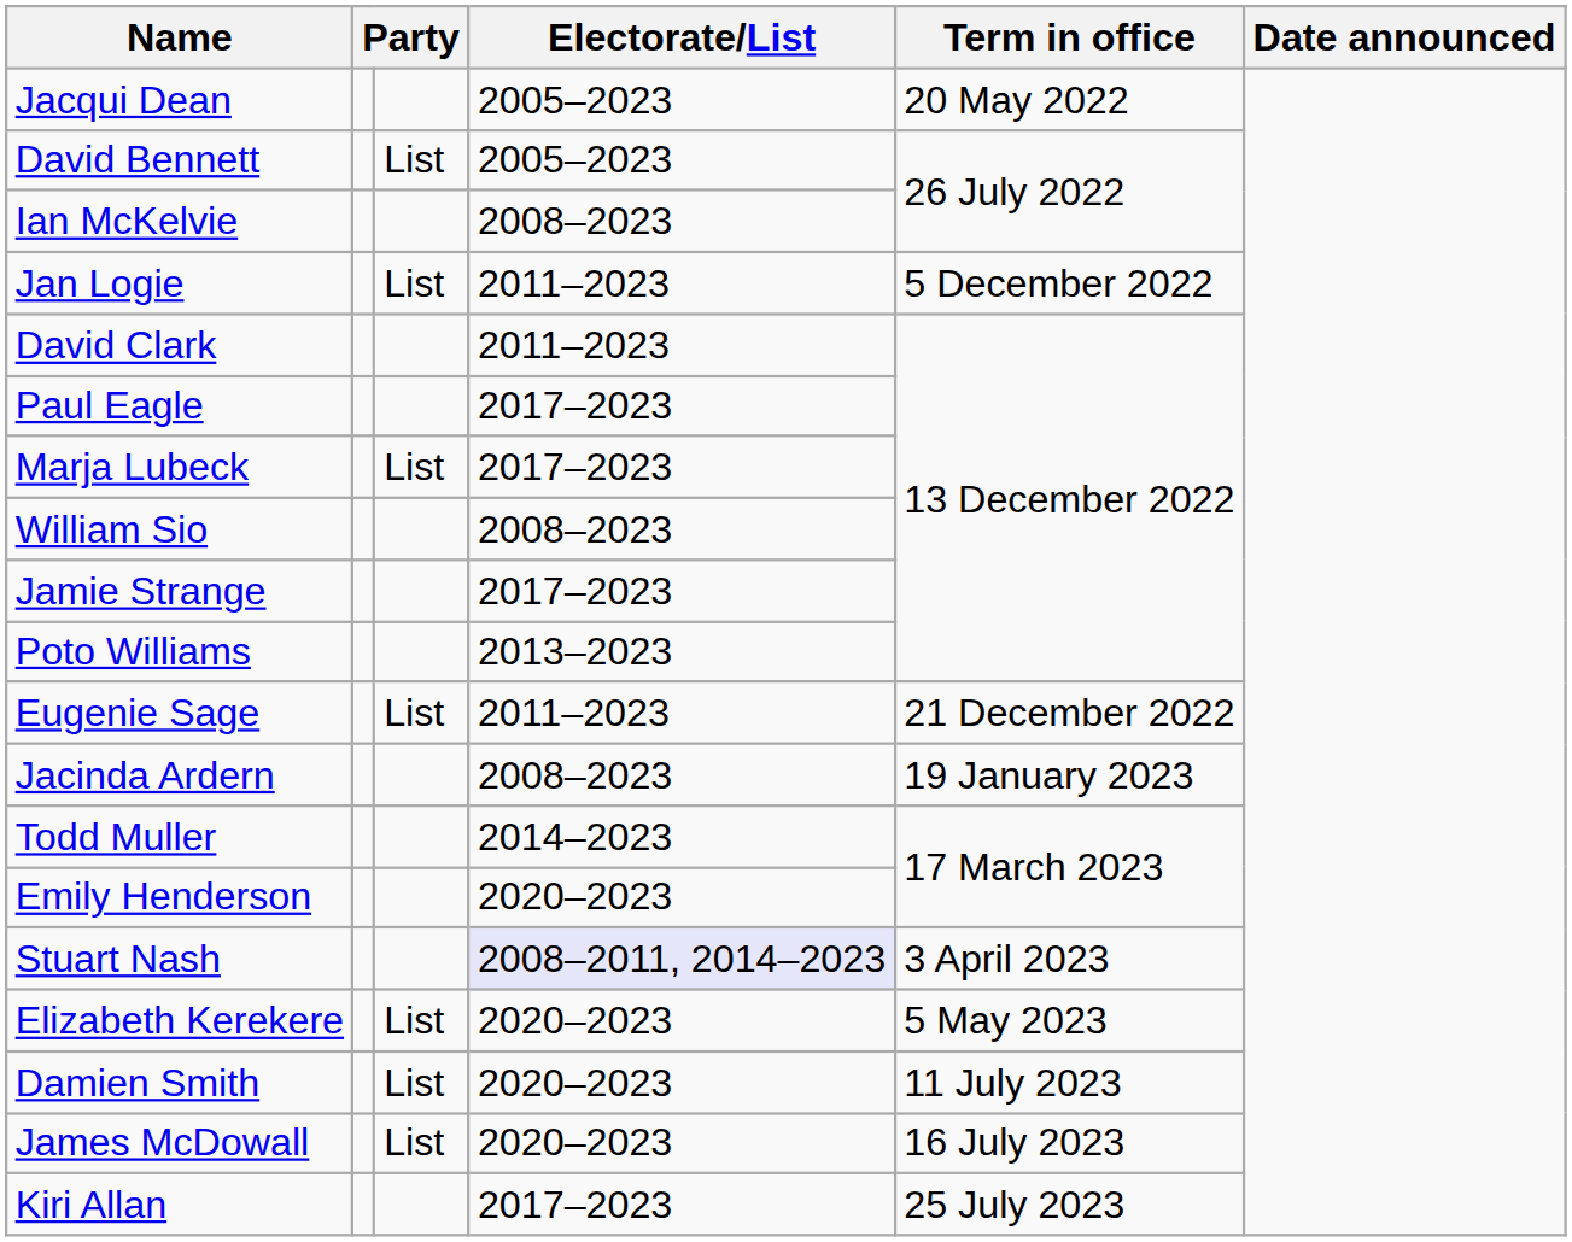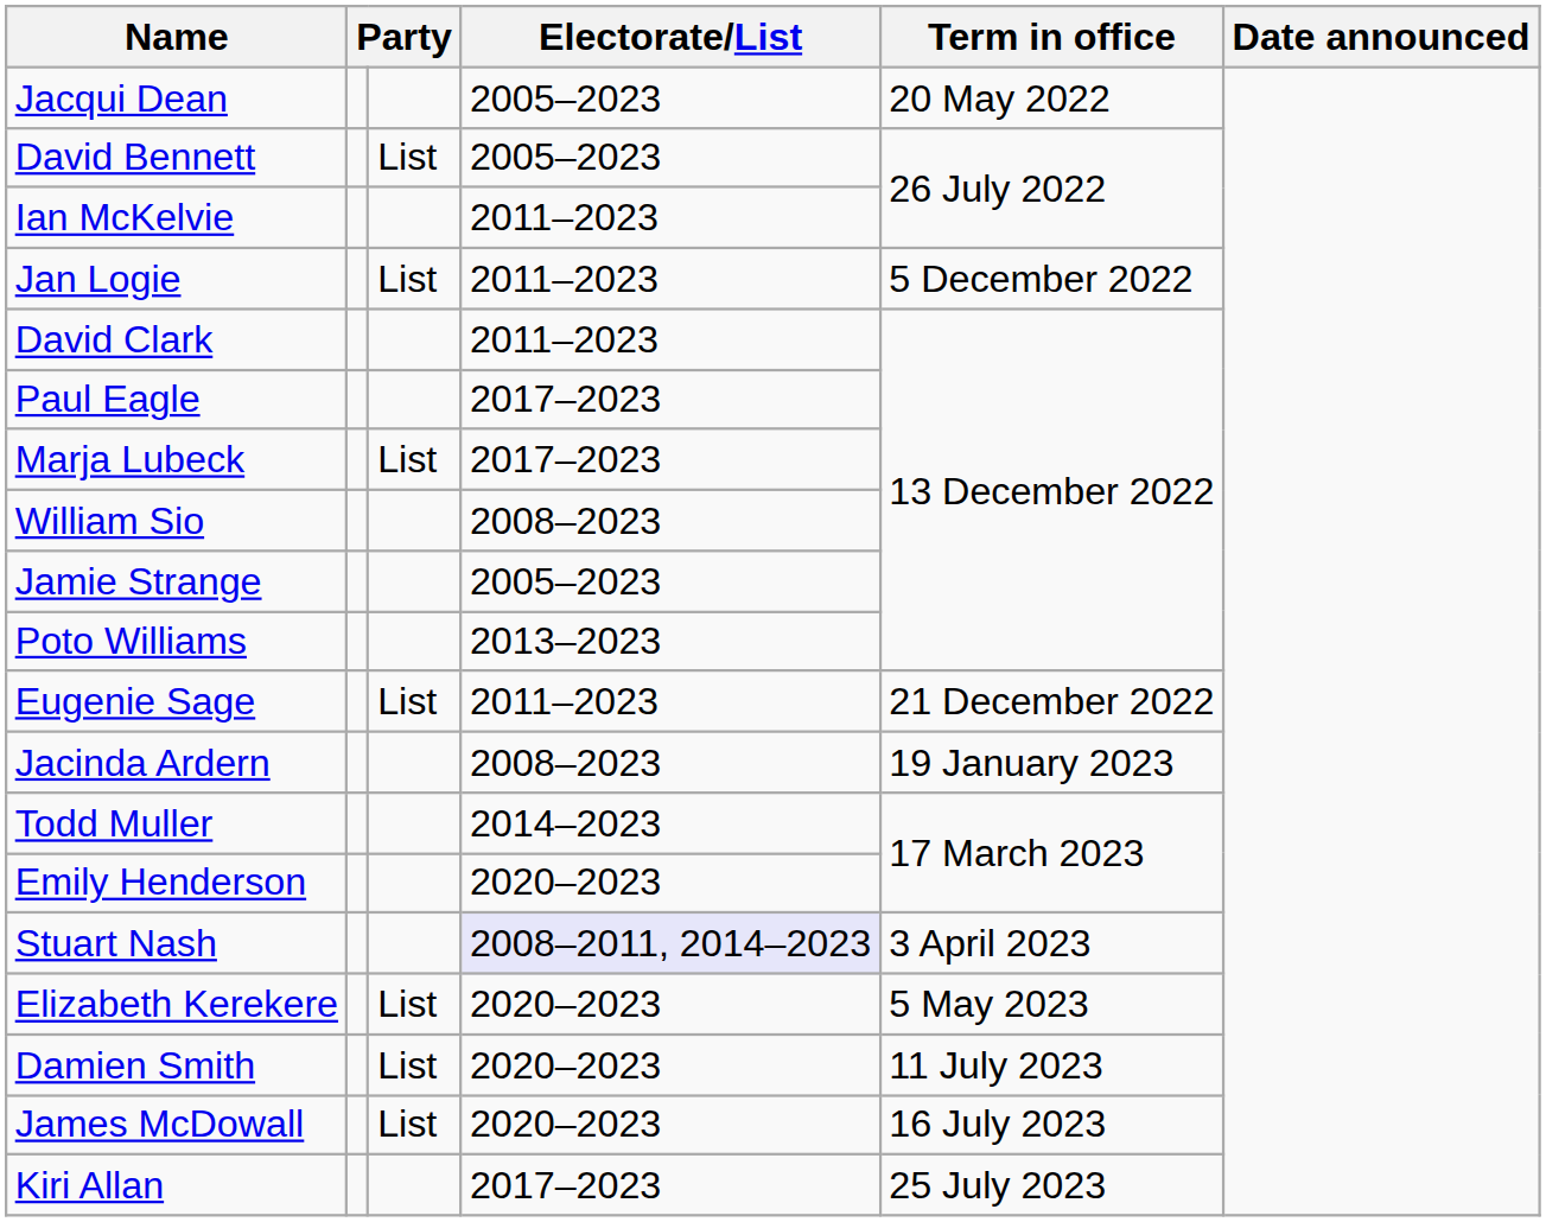 <table class="wikitable sortable" style="font-size:90%;">
 <tr>
 <th>Name</th>
 <th colspan=2>Party</th>
 <th>Electorate/<a href='#'>List</a></th>
 <th>Term in office</th>
 <th>Date announced</th>
 </tr>
 <tr>
 <td><a href='#'>Jacqui Dean</a></td>
 <td></td>
 <td></td>
 <td>2005–2023</td>
 <td>20 May 2022</td>
 </tr>
 <tr>
 <td><a href='#'>David Bennett</a></td>
 <td></td>
 <td>List</td>
 <td>2005–2023</td>
 <td rowspan=2>26 July 2022</td>
 </tr>
 <tr>
 <td><a href='#'>Ian McKelvie</a></td>
 <td></td>
 <td></td>
-<td>2008–2023</td>
+<td>2011–2023</td>
 </tr>
 <tr>
 <td><a href='#'>Jan Logie</a></td>
 <td></td>
 <td>List</td>
 <td>2011–2023</td>
 <td>5 December 2022</td>
 </tr>
 <tr>
 <td><a href='#'>David Clark</a></td>
 <td></td>
 <td></td>
 <td>2011–2023</td>
 <td rowspan=6>13 December 2022</td>
 </tr>
 <tr>
 <td><a href='#'>Paul Eagle</a></td>
 <td></td>
 <td></td>
 <td>2017–2023</td>
 </tr>
 <tr>
 <td><a href='#'>Marja Lubeck</a></td>
 <td></td>
 <td>List</td>
 <td>2017–2023</td>
 </tr>
 <tr>
 <td><a href='#'>William Sio</a></td>
 <td></td>
 <td></td>
 <td>2008–2023</td>
 </tr>
 <tr>
 <td><a href='#'>Jamie Strange</a></td>
 <td></td>
 <td></td>
-<td>2017–2023</td>
+<td>2005–2023</td>
 </tr>
 <tr>
 <td><a href='#'>Poto Williams</a></td>
 <td></td>
 <td></td>
 <td>2013–2023</td>
 </tr>
 <tr>
 <td><a href='#'>Eugenie Sage</a></td>
 <td></td>
 <td>List</td>
 <td>2011–2023</td>
 <td>21 December 2022</td>
 </tr>
 <tr>
 <td><a href='#'>Jacinda Ardern</a></td>
 <td></td>
 <td></td>
 <td>2008–2023</td>
 <td>19 January 2023</td>
 </tr>
 <tr>
 <td><a href='#'>Todd Muller</a></td>
 <td></td>
 <td></td>
 <td>2014–2023</td>
 <td rowspan=2>17 March 2023</td>
 </tr>
 <tr>
 <td><a href='#'>Emily Henderson</a></td>
 <td></td>
 <td></td>
 <td>2020–2023</td>
 </tr>
 <tr>
 <td><a href='#'>Stuart Nash</a></td>
 <td></td>
 <td></td>
 <td style="background: lavender;">2008–2011, 2014–2023</td>
 <td>3 April 2023</td>
 </tr>
 <tr>
 <td><a href='#'>Elizabeth Kerekere</a></td>
 <td></td>
 <td>List</td>
 <td>2020–2023</td>
 <td>5 May 2023</td>
 </tr>
 <tr>
 <td><a href='#'>Damien Smith</a></td>
 <td></td>
 <td>List</td>
 <td>2020–2023</td>
 <td>11 July 2023</td>
 </tr>
 <tr>
 <td><a href='#'>James McDowall</a></td>
 <td></td>
 <td>List</td>
 <td>2020–2023</td>
 <td>16 July 2023</td>
 </tr>
 <tr>
 <td><a href='#'>Kiri Allan</a></td>
 <td></td>
 <td></td>
 <td>2017–2023</td>
 <td>25 July 2023</td>
 </tr>
 </table>
